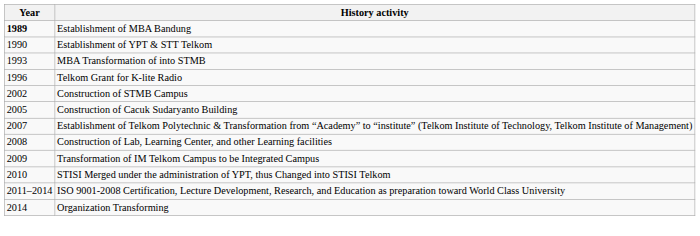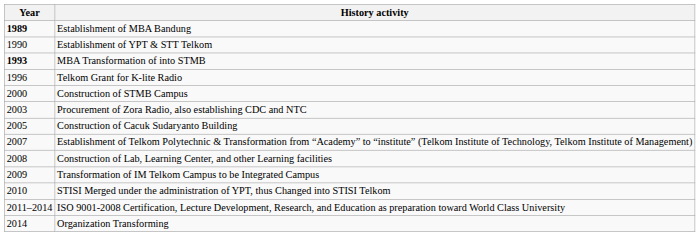 <table class="wikitable">
 <tr>
 <th>Year</th>
 <th>History activity</th>
 </tr>
 <tr>
 <td><strong>1989</strong></td>
 <td>Establishment of MBA Bandung</td>
 </tr>
 <tr>
 <td>1990</td>
 <td>Establishment of YPT & STT Telkom</td>
 </tr>
 <tr>
-<td>1993</td>
+<td><strong>1993</strong></td>
 <td>MBA Transformation of into STMB</td>
 </tr>
 <tr>
 <td>1996</td>
 <td>Telkom Grant for K-lite Radio</td>
 </tr>
 <tr>
-<td>2002</td>
+<td>2000</td>
 <td>Construction of STMB Campus</td>
+</tr>
+<tr>
+<td>2003</td>
+<td>Procurement of Zora Radio, also establishing CDC and NTC</td>
 </tr>
 <tr>
 <td>2005</td>
 <td>Construction of Cacuk Sudaryanto Building</td>
 </tr>
 <tr>
 <td>2007</td>
 <td>Establishment of Telkom Polytechnic & Transformation from “Academy” to “institute” (Telkom Institute of Technology, Telkom Institute of Management)</td>
 </tr>
 <tr>
 <td>2008</td>
 <td>Construction of Lab, Learning Center, and other Learning facilities</td>
 </tr>
 <tr>
 <td>2009</td>
 <td>Transformation of IM Telkom Campus to be Integrated Campus</td>
 </tr>
 <tr>
 <td>2010</td>
 <td>STISI Merged under the administration of YPT, thus Changed into STISI Telkom</td>
 </tr>
 <tr>
 <td>2011–2014</td>
 <td>ISO 9001-2008 Certification, Lecture Development, Research, and Education as preparation toward World Class University</td>
 </tr>
 <tr>
 <td>2014</td>
 <td>Organization Transforming</td>
 </tr>
 </table>
